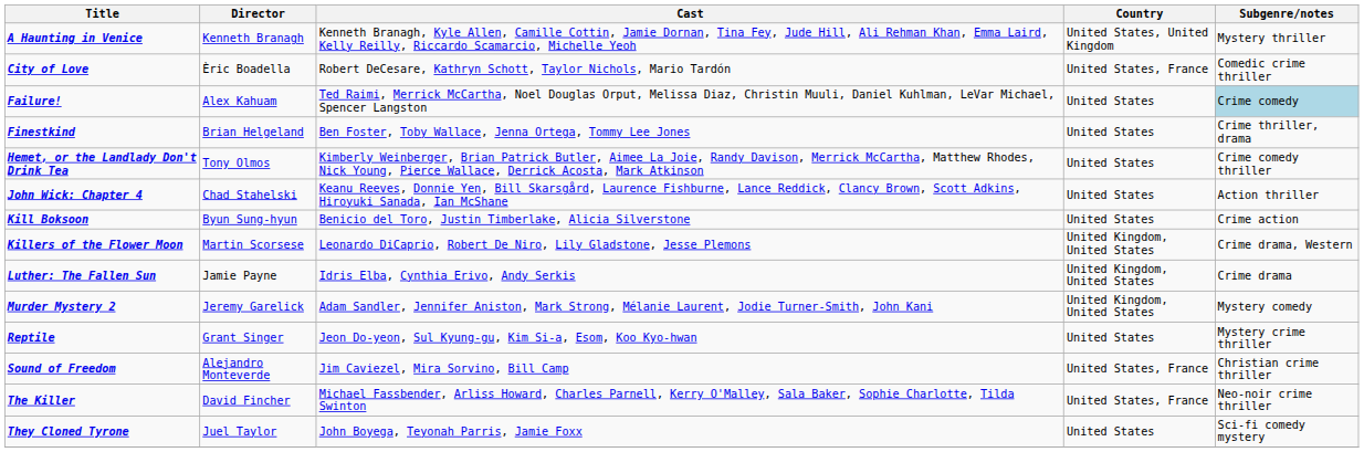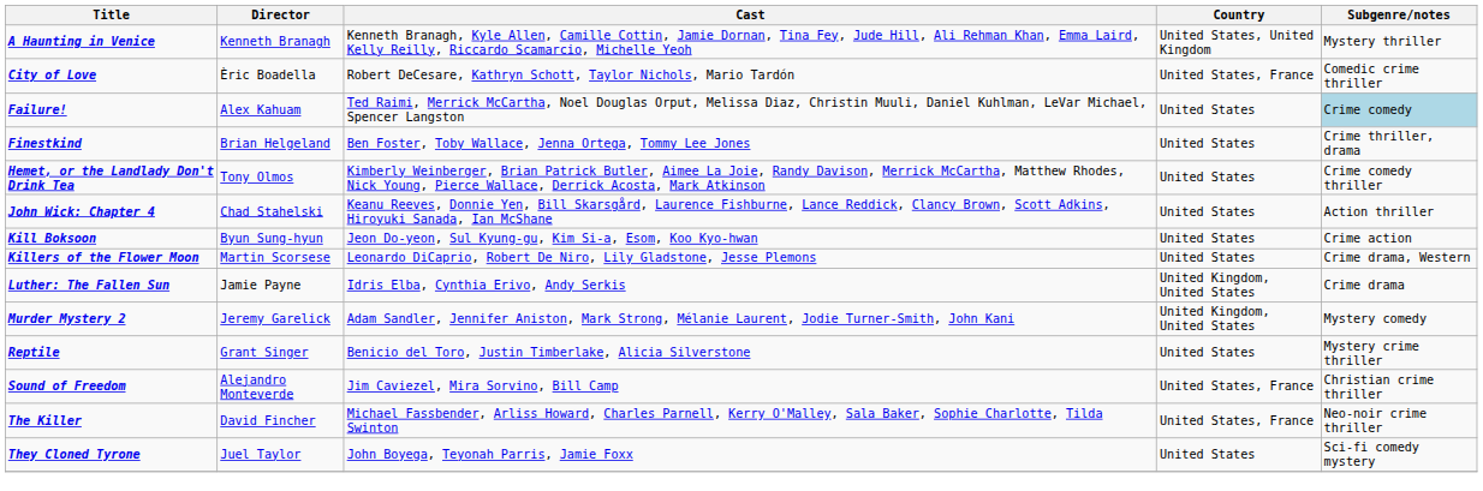 <table class="wikitable sortable">
 <tr>
 <th>Title</th>
 <th>Director</th>
 <th>Cast</th>
 <th>Country</th>
 <th>Subgenre/notes</th>
 </tr>
 <tr>
 <td><strong><em><a href='#'>A Haunting in Venice</a></em></strong></td>
 <td><a href='#'>Kenneth Branagh</a></td>
 <td>Kenneth Branagh, <a href='#'>Kyle Allen</a>, <a href='#'>Camille Cottin</a>, <a href='#'>Jamie Dornan</a>, <a href='#'>Tina Fey</a>, <a href='#'>Jude Hill</a>, <a href='#'>Ali Rehman Khan</a>, <a href='#'>Emma Laird</a>, <a href='#'>Kelly Reilly</a>, <a href='#'>Riccardo Scamarcio</a>, <a href='#'>Michelle Yeoh</a></td>
 <td>United States, United Kingdom</td>
 <td>Mystery thriller</td>
 </tr>
 <tr>
 <td><a href='#'><strong><em>City of Love</em></strong></a></td>
 <td>Èric Boadella</td>
 <td>Robert DeCesare, <a href='#'>Kathryn Schott</a>, <a href='#'>Taylor Nichols</a>, Mario Tardón</td>
 <td>United States, France</td>
 <td>Comedic crime thriller</td>
 </tr>
 <tr>
 <td><strong><em><a href='#'>Failure!</a></em></strong></td>
 <td><a href='#'>Alex Kahuam</a></td>
 <td><a href='#'>Ted Raimi</a>, <a href='#'>Merrick McCartha</a>, Noel Douglas Orput, Melissa Diaz, Christin Muuli, Daniel Kuhlman, LeVar Michael, Spencer Langston</td>
 <td>United States</td>
 <td style="background: lightblue;">Crime comedy</td>
 </tr>
 <tr>
 <td><strong><em><a href='#'>Finestkind</a></em></strong></td>
 <td><a href='#'>Brian Helgeland</a></td>
 <td><a href='#'>Ben Foster</a>, <a href='#'>Toby Wallace</a>, <a href='#'>Jenna Ortega</a>, <a href='#'>Tommy Lee Jones</a></td>
 <td>United States</td>
 <td>Crime thriller, drama</td>
 </tr>
 <tr>
 <td><strong><em><a href='#'>Hemet, or the Landlady Don't Drink Tea</a></em></strong></td>
 <td><a href='#'>Tony Olmos</a></td>
 <td><a href='#'>Kimberly Weinberger</a>, <a href='#'>Brian Patrick Butler</a>, <a href='#'>Aimee La Joie</a>, <a href='#'>Randy Davison</a>, <a href='#'>Merrick McCartha</a>, Matthew Rhodes, <a href='#'>Nick Young</a>, <a href='#'>Pierce Wallace</a>, <a href='#'>Derrick Acosta</a>, <a href='#'>Mark Atkinson</a></td>
 <td>United States</td>
 <td>Crime comedy thriller</td>
 </tr>
 <tr>
 <td><strong><em><a href='#'>John Wick: Chapter 4</a></em></strong></td>
 <td><a href='#'>Chad Stahelski</a></td>
 <td><a href='#'>Keanu Reeves</a>, <a href='#'>Donnie Yen</a>, <a href='#'>Bill Skarsgård</a>, <a href='#'>Laurence Fishburne</a>, <a href='#'>Lance Reddick</a>, <a href='#'>Clancy Brown</a>, <a href='#'>Scott Adkins</a>, <a href='#'>Hiroyuki Sanada</a>, <a href='#'>Ian McShane</a></td>
 <td>United States</td>
 <td>Action thriller</td>
 </tr>
 <tr>
 <td><strong><em><a href='#'>Kill Boksoon</a></em></strong></td>
 <td><a href='#'>Byun Sung-hyun</a></td>
-<td><a href='#'>Benicio del Toro</a>, <a href='#'>Justin Timberlake</a>, <a href='#'>Alicia Silverstone</a></td>
+<td><a href='#'>Jeon Do-yeon</a>, <a href='#'>Sul Kyung-gu</a>, <a href='#'>Kim Si-a</a>, <a href='#'>Esom</a>, <a href='#'>Koo Kyo-hwan</a></td>
 <td>United States</td>
 <td>Crime action</td>
 </tr>
 <tr>
 <td><em><a href='#'><strong>Killers of the Flower Moon</strong></a></em></td>
 <td><a href='#'>Martin Scorsese</a></td>
 <td><a href='#'>Leonardo DiCaprio</a>, <a href='#'>Robert De Niro</a>, <a href='#'>Lily Gladstone</a>, <a href='#'>Jesse Plemons</a></td>
-<td>United Kingdom, United States</td>
+<td>United States</td>
 <td>Crime drama, Western</td>
 </tr>
 <tr>
 <td><strong><em><a href='#'>Luther: The Fallen Sun</a></em></strong></td>
 <td>Jamie Payne</td>
 <td><a href='#'>Idris Elba</a>, <a href='#'>Cynthia Erivo</a>, <a href='#'>Andy Serkis</a></td>
 <td>United Kingdom, United States</td>
 <td>Crime drama</td>
 </tr>
 <tr>
 <td><strong><em><a href='#'>Murder Mystery 2</a></em></strong></td>
 <td><a href='#'>Jeremy Garelick</a></td>
 <td><a href='#'>Adam Sandler</a>, <a href='#'>Jennifer Aniston</a>, <a href='#'>Mark Strong</a>, <a href='#'>Mélanie Laurent</a>, <a href='#'>Jodie Turner-Smith</a>, <a href='#'>John Kani</a></td>
 <td>United Kingdom, United States</td>
 <td>Mystery comedy</td>
 </tr>
 <tr>
 <td><em><a href='#'><strong>Reptile</strong></a></em></td>
 <td><a href='#'>Grant Singer</a></td>
-<td><a href='#'>Jeon Do-yeon</a>, <a href='#'>Sul Kyung-gu</a>, <a href='#'>Kim Si-a</a>, <a href='#'>Esom</a>, <a href='#'>Koo Kyo-hwan</a></td>
+<td><a href='#'>Benicio del Toro</a>, <a href='#'>Justin Timberlake</a>, <a href='#'>Alicia Silverstone</a></td>
 <td>United States</td>
 <td>Mystery crime thriller</td>
 </tr>
 <tr>
 <td><em><a href='#'><strong>Sound of Freedom</strong></a></em></td>
 <td><a href='#'>Alejandro Monteverde</a></td>
 <td><a href='#'>Jim Caviezel</a>, <a href='#'>Mira Sorvino</a>, <a href='#'>Bill Camp</a></td>
 <td>United States, France</td>
 <td>Christian crime thriller</td>
 </tr>
 <tr>
 <td><em><a href='#'><strong>The Killer</strong></a></em></td>
 <td><a href='#'>David Fincher</a></td>
 <td><a href='#'>Michael Fassbender</a>, <a href='#'>Arliss Howard</a>, <a href='#'>Charles Parnell</a>, <a href='#'>Kerry O'Malley</a>, <a href='#'>Sala Baker</a>, <a href='#'>Sophie Charlotte</a>, <a href='#'>Tilda Swinton</a></td>
 <td>United States, France</td>
 <td>Neo-noir crime thriller</td>
 </tr>
 <tr>
 <td><strong><em><a href='#'>They Cloned Tyrone</a></em></strong></td>
 <td><a href='#'>Juel Taylor</a></td>
 <td><a href='#'>John Boyega</a>, <a href='#'>Teyonah Parris</a>, <a href='#'>Jamie Foxx</a></td>
 <td>United States</td>
 <td>Sci-fi comedy mystery</td>
 </tr>
 <tr>
 </tr>
 </table>
